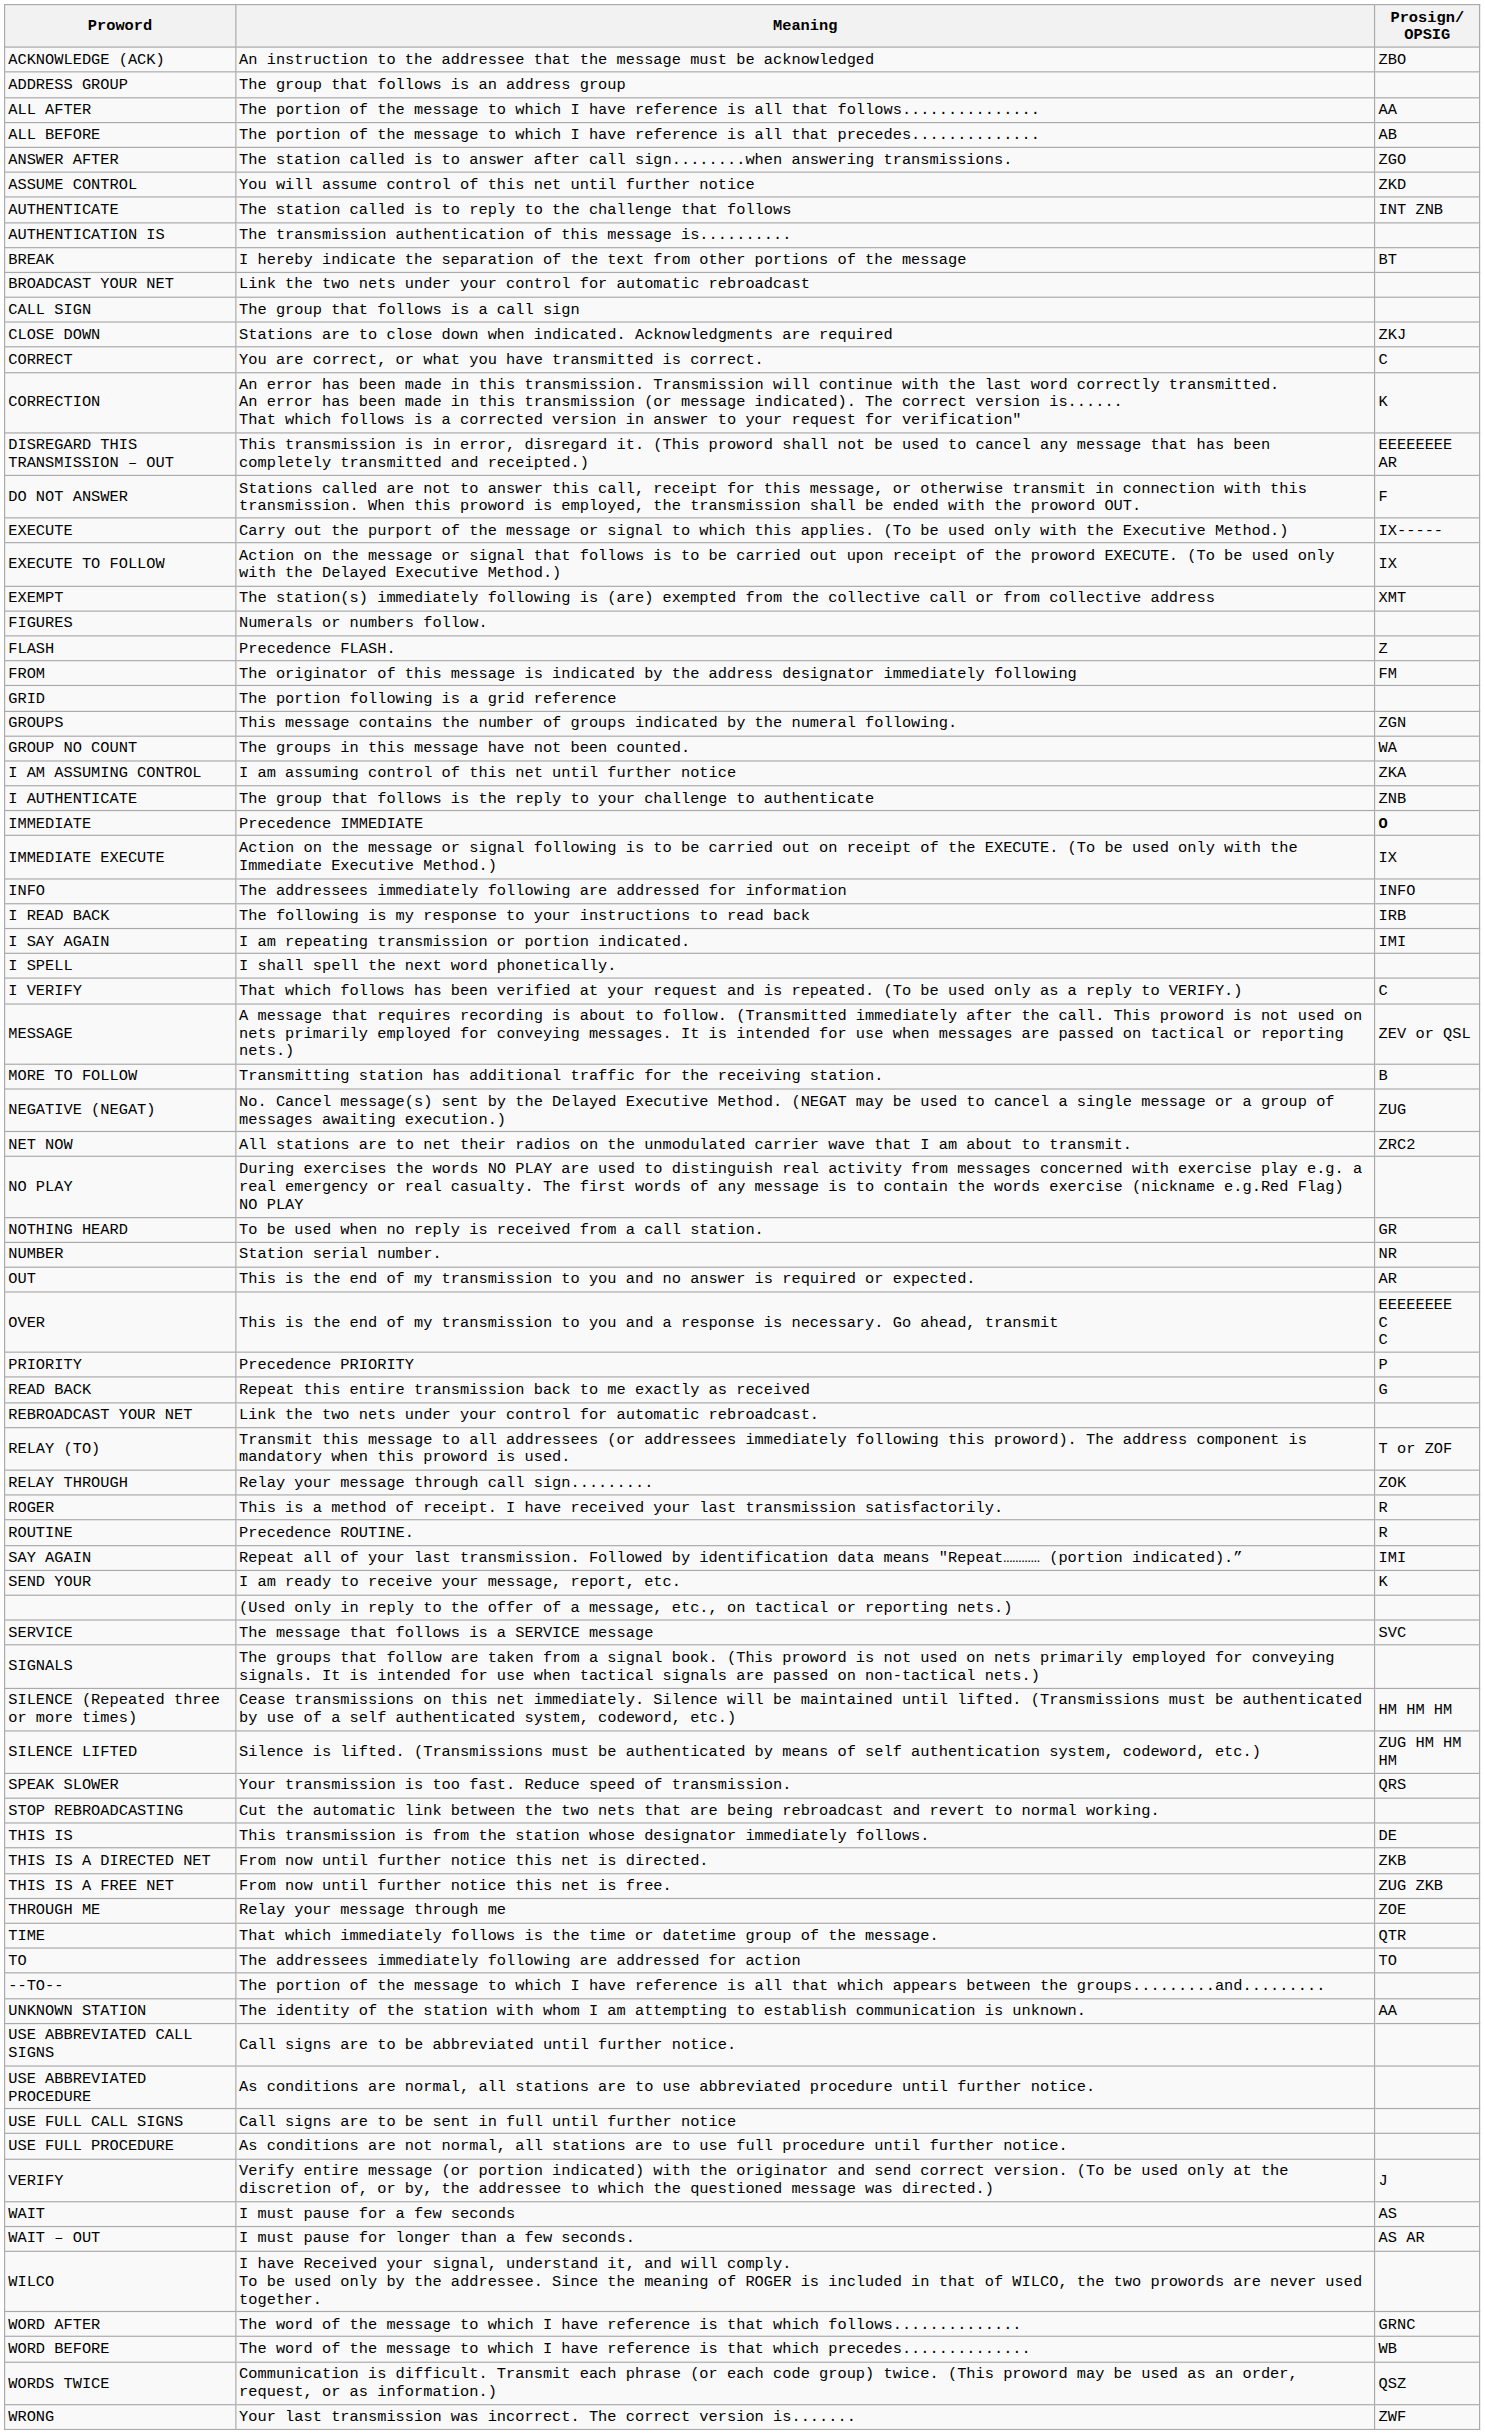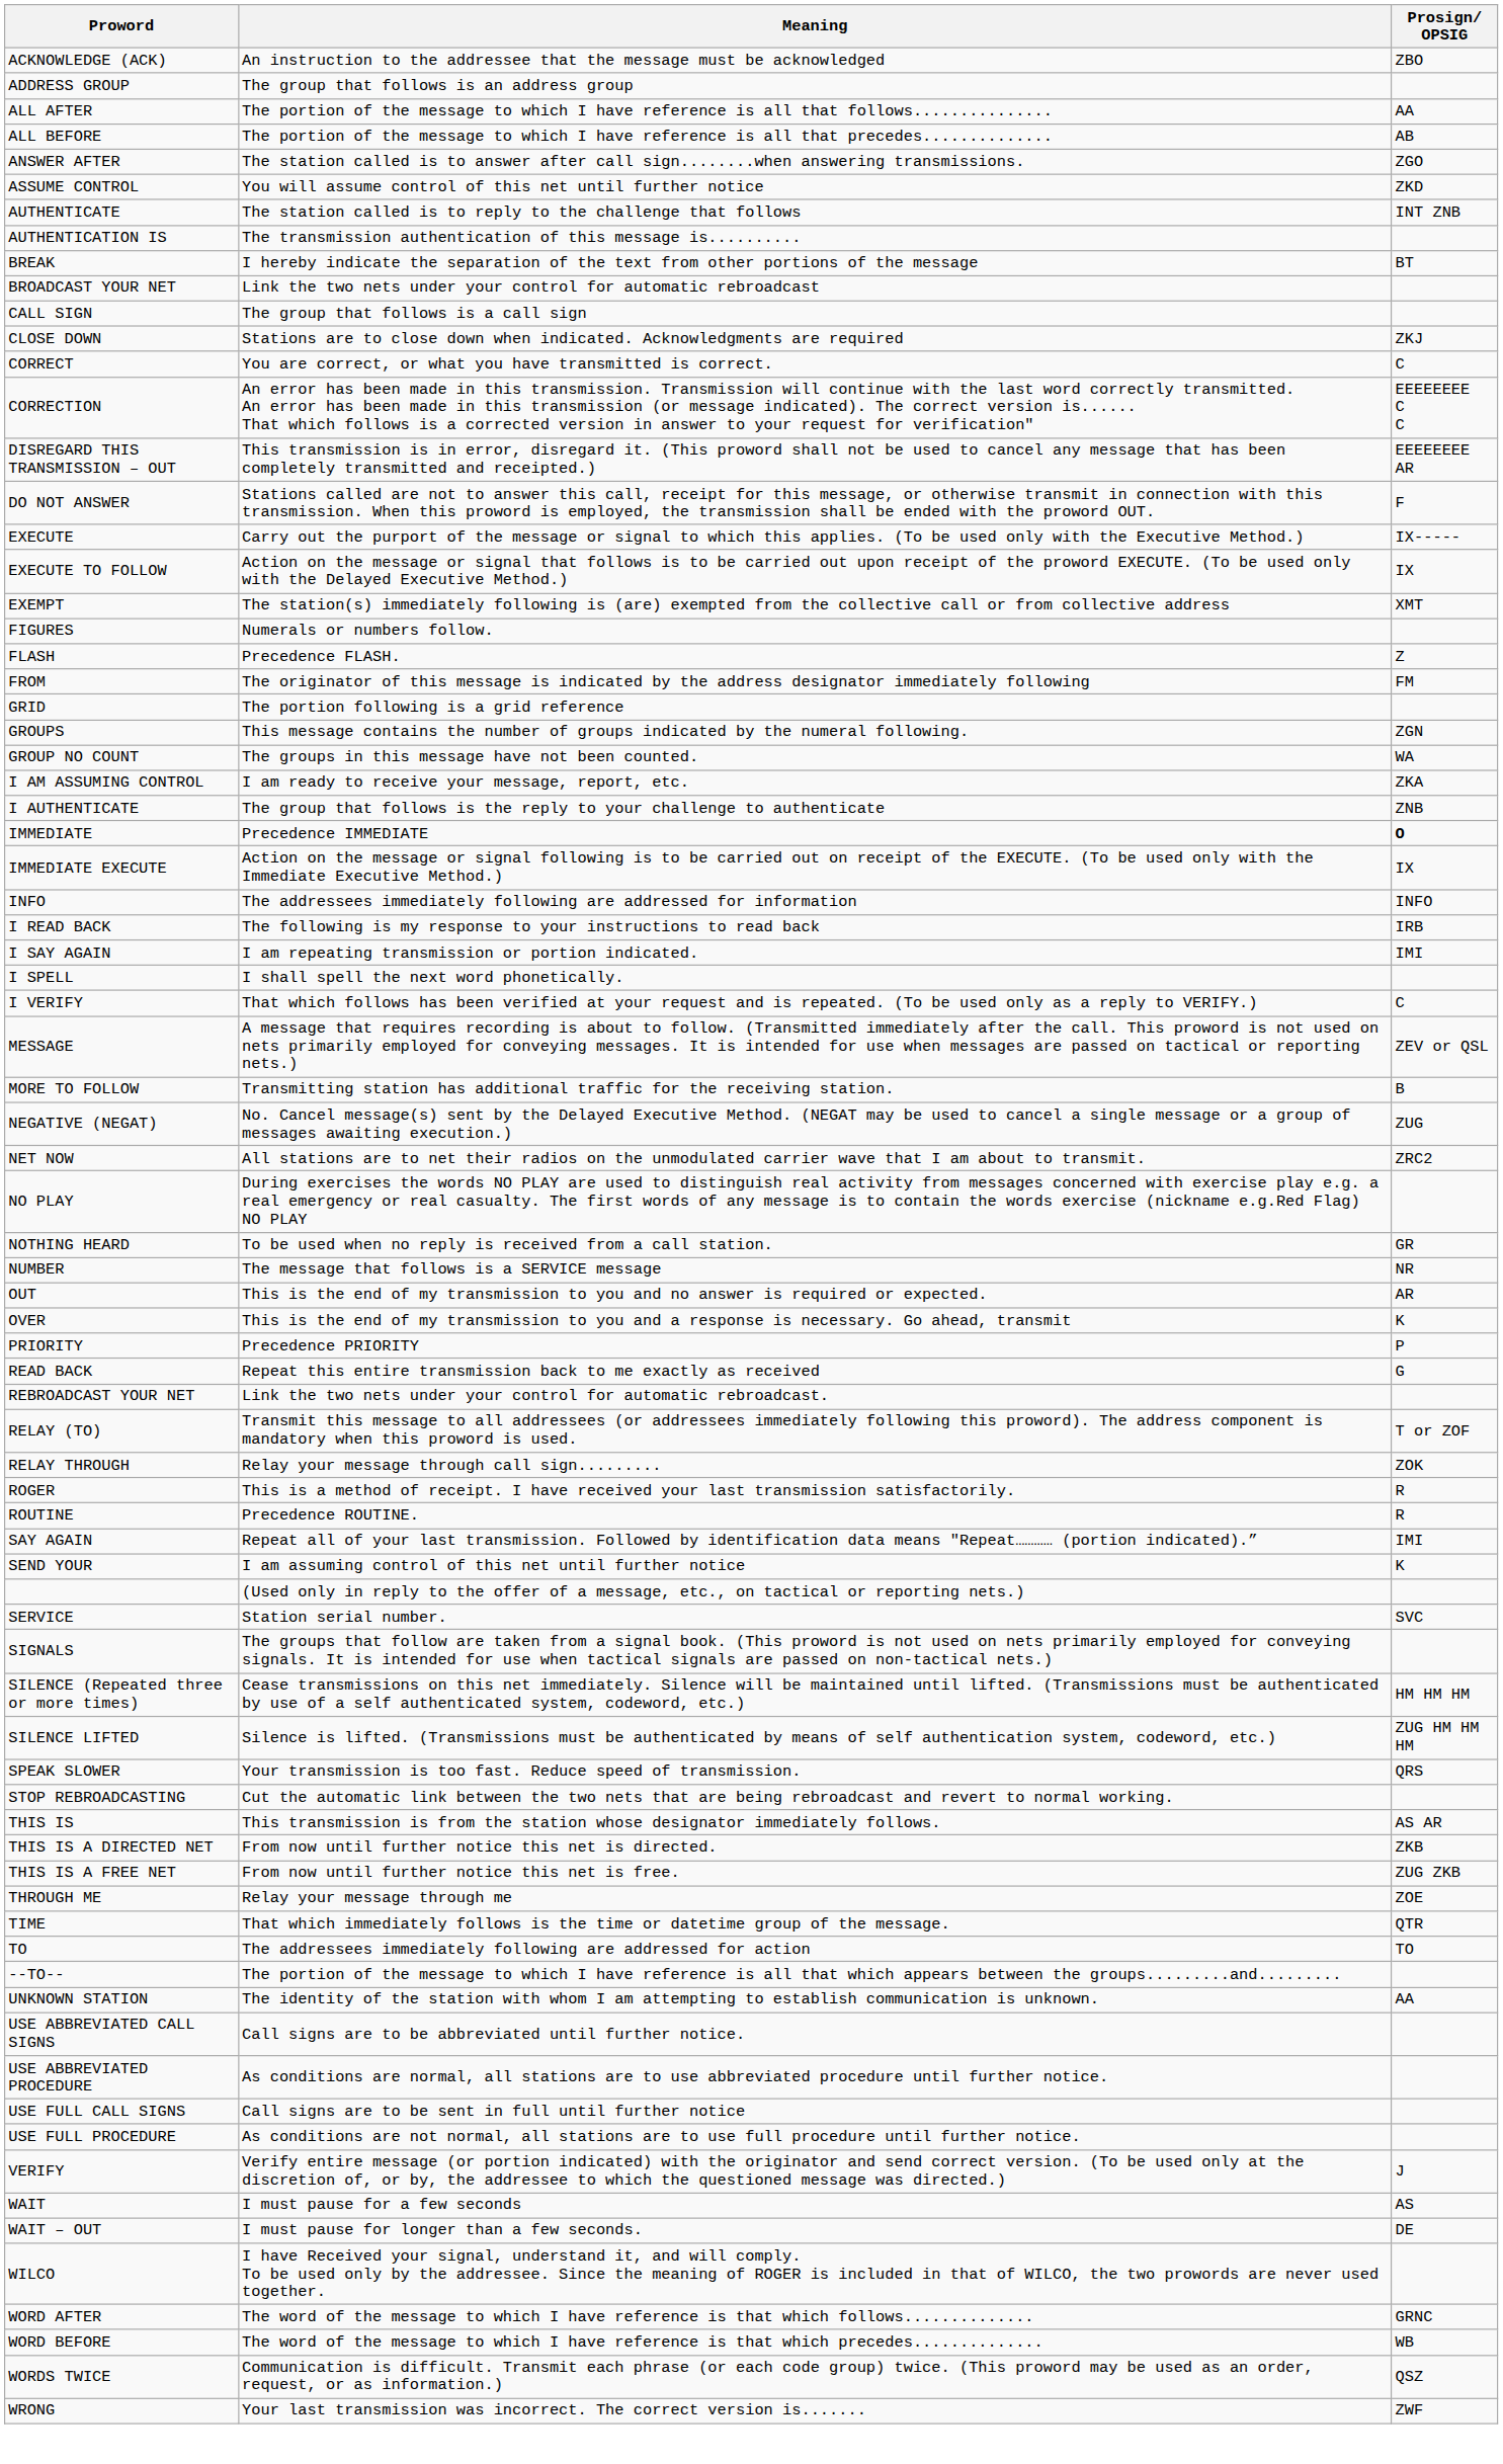 <table class="wikitable">
 <tr>
 <th>Proword</th>
 <th>Meaning</th>
 <th>Prosign/ OPSIG</th>
 </tr>
 <tr>
 <td>ACKNOWLEDGE (ACK)</td>
 <td>An instruction to the addressee that the message must be acknowledged</td>
 <td>ZBO</td>
 </tr>
 <tr>
 <td>ADDRESS GROUP</td>
 <td>The group that follows is an address group</td>
 <td></td>
 </tr>
 <tr>
 <td>ALL AFTER</td>
 <td>The portion of the message to which I have reference is all that follows...............</td>
 <td>AA</td>
 </tr>
 <tr>
 <td>ALL BEFORE</td>
 <td>The portion of the message to which I have reference is all that precedes..............</td>
 <td>AB</td>
 </tr>
 <tr>
 <td>ANSWER AFTER</td>
 <td>The station called is to answer after call sign........when answering transmissions.</td>
 <td>ZGO</td>
 </tr>
 <tr>
 <td>ASSUME CONTROL</td>
 <td>You will assume control of this net until further notice</td>
 <td>ZKD</td>
 </tr>
 <tr>
 <td>AUTHENTICATE</td>
 <td>The station called is to reply to the challenge that follows</td>
 <td>INT ZNB</td>
 </tr>
 <tr>
 <td>AUTHENTICATION IS</td>
 <td>The transmission authentication of this message is..........</td>
 <td></td>
 </tr>
 <tr>
 <td>BREAK</td>
 <td>I hereby indicate the separation of the text from other portions of the message</td>
 <td>BT</td>
 </tr>
 <tr>
 <td>BROADCAST YOUR NET</td>
 <td>Link the two nets under your control for automatic rebroadcast</td>
 <td></td>
 </tr>
 <tr>
 <td>CALL SIGN</td>
 <td>The group that follows is a call sign</td>
 <td></td>
 </tr>
 <tr>
 <td>CLOSE DOWN</td>
 <td>Stations are to close down when indicated. Acknowledgments are required</td>
 <td>ZKJ</td>
 </tr>
 <tr>
 <td>CORRECT</td>
 <td>You are correct, or what you have transmitted is correct.</td>
 <td>C</td>
 </tr>
 <tr>
 <td>CORRECTION</td>
 <td>An error has been made in this transmission. Transmission will continue with the last word correctly transmitted.<br>An error has been made in this transmission (or message indicated).  The correct version is......<br>That which follows is a corrected version in answer to your request for verification"</td>
-<td>K</td>
+<td>EEEEEEEE<br>C<br>C</td>
 </tr>
 <tr>
 <td>DISREGARD THIS TRANSMISSION – OUT</td>
 <td>This transmission is in error, disregard it.  (This proword shall not be used to cancel any message that has been completely transmitted and receipted.)</td>
 <td>EEEEEEEE AR</td>
 </tr>
 <tr>
 <td>DO NOT ANSWER</td>
 <td>Stations called are not to answer this call, receipt for this message, or otherwise transmit in connection with this transmission.  When this proword is employed, the transmission shall be ended with the proword OUT.</td>
 <td>F</td>
 </tr>
 <tr>
 <td>EXECUTE</td>
 <td>Carry out the purport of the message or signal to which this applies.  (To be used only with the Executive Method.)</td>
 <td>IX-----</td>
 </tr>
 <tr>
 <td>EXECUTE TO FOLLOW</td>
 <td>Action on the message or signal that follows is to be carried out upon receipt of the proword EXECUTE.  (To be used only with the Delayed Executive Method.)</td>
 <td>IX</td>
 </tr>
 <tr>
 <td>EXEMPT</td>
 <td>The station(s) immediately following is (are) exempted from the collective call or from collective address</td>
 <td>XMT</td>
 </tr>
 <tr>
 <td>FIGURES</td>
 <td>Numerals or numbers follow.</td>
 <td></td>
 </tr>
 <tr>
 <td>FLASH</td>
 <td>Precedence FLASH.</td>
 <td>Z</td>
 </tr>
 <tr>
 <td>FROM</td>
 <td>The originator of this message is indicated by the address designator immediately following</td>
 <td>FM</td>
 </tr>
 <tr>
 <td>GRID</td>
 <td>The portion following is a grid reference</td>
 <td></td>
 </tr>
 <tr>
 <td>GROUPS</td>
 <td>This message contains the number of groups indicated by the numeral following.</td>
 <td>ZGN</td>
 </tr>
 <tr>
 <td>GROUP NO COUNT</td>
 <td>The groups in this message have not been counted.</td>
 <td>WA</td>
 </tr>
 <tr>
 <td>I AM ASSUMING CONTROL</td>
-<td>I am assuming control of this net until further notice</td>
+<td>I am ready to receive your message, report, etc.</td>
 <td>ZKA</td>
 </tr>
 <tr>
 <td>I AUTHENTICATE</td>
 <td>The group that follows is the reply to your challenge to authenticate</td>
 <td>ZNB</td>
 </tr>
 <tr>
 <td>IMMEDIATE</td>
 <td>Precedence IMMEDIATE</td>
 <td><strong>O</strong></td>
 </tr>
 <tr>
 <td>IMMEDIATE EXECUTE</td>
 <td>Action on the message or signal following is to be carried out on receipt of the EXECUTE.  (To be used only with the Immediate Executive Method.)</td>
 <td>IX</td>
 </tr>
 <tr>
 <td>INFO</td>
 <td>The addressees immediately following are addressed for information</td>
 <td>INFO</td>
 </tr>
 <tr>
 <td>I READ BACK</td>
 <td>The following is my response to your instructions to read back</td>
 <td>IRB</td>
 </tr>
 <tr>
 <td>I SAY AGAIN</td>
 <td>I am repeating transmission or portion indicated.</td>
 <td>IMI</td>
 </tr>
 <tr>
 <td>I SPELL</td>
 <td>I shall spell the next word phonetically.</td>
 <td></td>
 </tr>
 <tr>
 <td>I VERIFY</td>
 <td>That which follows has been verified at your request and is repeated.  (To be used only as a reply to VERIFY.)</td>
 <td>C</td>
 </tr>
 <tr>
 <td>MESSAGE</td>
 <td>A message that requires recording is about to follow.  (Transmitted immediately after the call. This proword is not used on nets primarily employed for conveying messages.  It is intended for use when messages are passed on tactical or reporting nets.)</td>
 <td>ZEV or QSL</td>
 </tr>
 <tr>
 <td>MORE TO FOLLOW</td>
 <td>Transmitting station has additional traffic for the receiving station.</td>
 <td>B</td>
 </tr>
 <tr>
 <td>NEGATIVE (NEGAT)</td>
 <td>No.  Cancel message(s) sent by the Delayed Executive Method.  (NEGAT may be used to cancel a single message or a group of messages awaiting execution.)</td>
 <td>ZUG</td>
 </tr>
 <tr>
 <td>NET NOW</td>
 <td>All stations are to net their radios on the unmodulated carrier wave that I am about to transmit.</td>
 <td>ZRC2</td>
 </tr>
 <tr>
 <td>NO PLAY</td>
 <td>During exercises the words NO PLAY are used to distinguish real activity from messages concerned with exercise play e.g. a real emergency or real casualty. The first words of any message is to contain the words exercise (nickname e.g.Red Flag) NO PLAY</td>
 <td></td>
 </tr>
 <tr>
 <td>NOTHING HEARD</td>
 <td>To be used when no reply is received from a call station.</td>
 <td>GR</td>
 </tr>
 <tr>
 <td>NUMBER</td>
-<td>Station serial number.</td>
+<td>The message that follows is a SERVICE message</td>
 <td>NR</td>
 </tr>
 <tr>
 <td>OUT</td>
 <td>This is the end of my transmission to you and no answer is required or expected.</td>
 <td>AR</td>
 </tr>
 <tr>
 <td>OVER</td>
 <td>This is the end of my transmission to you and a response is necessary.  Go ahead, transmit</td>
-<td>EEEEEEEE<br>C<br>C</td>
+<td>K</td>
 </tr>
 <tr>
 <td>PRIORITY</td>
 <td>Precedence PRIORITY</td>
 <td>P</td>
 </tr>
 <tr>
 <td>READ BACK</td>
 <td>Repeat this entire transmission back to me exactly as received</td>
 <td>G</td>
 </tr>
 <tr>
 <td>REBROADCAST YOUR NET</td>
 <td>Link the two nets under your control for automatic rebroadcast.</td>
 <td></td>
 </tr>
 <tr>
 <td>RELAY (TO)</td>
 <td>Transmit this message to all addressees (or addressees immediately following this proword). The address component is mandatory when this proword is used.</td>
 <td>T or ZOF</td>
 </tr>
 <tr>
 <td>RELAY THROUGH</td>
 <td>Relay your message through call sign.........</td>
 <td>ZOK</td>
 </tr>
 <tr>
 <td>ROGER</td>
 <td>This is a method of receipt.  I have received your last transmission satisfactorily.</td>
 <td>R</td>
 </tr>
 <tr>
 <td>ROUTINE</td>
 <td>Precedence ROUTINE.</td>
 <td>R</td>
 </tr>
 <tr>
 <td>SAY AGAIN</td>
 <td>Repeat all of your last transmission.  Followed by identification data means "Repeat………… (portion indicated).”</td>
 <td>IMI</td>
 </tr>
 <tr>
 <td>SEND YOUR</td>
-<td>I am ready to receive your message, report, etc.</td>
+<td>I am assuming control of this net until further notice</td>
 <td>K</td>
 </tr>
 <tr>
 <td></td>
 <td>(Used only in reply to the offer of a message, etc., on tactical or reporting nets.)</td>
 <td></td>
 </tr>
 <tr>
 <td>SERVICE</td>
-<td>The message that follows is a SERVICE message</td>
+<td>Station serial number.</td>
 <td>SVC</td>
 </tr>
 <tr>
 <td>SIGNALS</td>
 <td>The groups that follow are taken from a signal book.  (This proword is not used on nets primarily employed for conveying signals.  It is intended for use when tactical signals are passed on non-tactical nets.)</td>
 <td></td>
 </tr>
 <tr>
 <td>SILENCE (Repeated three or more times)</td>
 <td>Cease transmissions on this net immediately.  Silence will be maintained until lifted.  (Transmissions must be authenticated by use of a self authenticated system, codeword, etc.)</td>
 <td>HM HM HM</td>
 </tr>
 <tr>
 <td>SILENCE LIFTED</td>
 <td>Silence is lifted.  (Transmissions must be authenticated by means of self authentication system, codeword, etc.)</td>
 <td>ZUG HM HM HM</td>
 </tr>
 <tr>
 <td>SPEAK SLOWER</td>
 <td>Your transmission is too fast.  Reduce speed of transmission.</td>
 <td>QRS</td>
 </tr>
 <tr>
 <td>STOP REBROADCASTING</td>
 <td>Cut the automatic link between the two nets that are being rebroadcast and revert to normal working.</td>
 <td></td>
 </tr>
 <tr>
 <td>THIS IS</td>
 <td>This transmission is from the station whose designator immediately follows.</td>
-<td>DE</td>
+<td>AS AR</td>
 </tr>
 <tr>
 <td>THIS IS A DIRECTED NET</td>
 <td>From now until further notice this net is directed.</td>
 <td>ZKB</td>
 </tr>
 <tr>
 <td>THIS IS A FREE NET</td>
 <td>From now until further notice this net is free.</td>
 <td>ZUG ZKB</td>
 </tr>
 <tr>
 <td>THROUGH ME</td>
 <td>Relay your message through me</td>
 <td>ZOE</td>
 </tr>
 <tr>
 <td>TIME</td>
 <td>That which immediately follows is the time or datetime group of the message.</td>
 <td>QTR</td>
 </tr>
 <tr>
 <td>TO</td>
 <td>The addressees immediately following are addressed for action</td>
 <td>TO</td>
 </tr>
 <tr>
 <td>--TO--</td>
 <td>The portion of the message to which I have reference is all that which appears between the groups.........and.........</td>
 <td></td>
 </tr>
 <tr>
 <td>UNKNOWN STATION</td>
 <td>The identity of the station with whom I am attempting to establish communication is unknown.</td>
 <td>AA</td>
 </tr>
 <tr>
 <td>USE ABBREVIATED CALL SIGNS</td>
 <td>Call signs are to be abbreviated until further notice.</td>
 <td></td>
 </tr>
 <tr>
 <td>USE ABBREVIATED PROCEDURE</td>
 <td>As conditions are normal, all stations are to use abbreviated procedure until further notice.</td>
 <td></td>
 </tr>
 <tr>
 <td>USE FULL CALL SIGNS</td>
 <td>Call signs are to be sent in full until further notice</td>
 <td></td>
 </tr>
 <tr>
 <td>USE FULL PROCEDURE</td>
 <td>As conditions are not normal, all stations are to use full procedure until further notice.</td>
 <td></td>
 </tr>
 <tr>
 <td>VERIFY</td>
 <td>Verify entire message (or portion indicated) with the originator and send correct version. (To be used only at the discretion of, or by, the addressee to which the questioned message was directed.)</td>
 <td>J</td>
 </tr>
 <tr>
 <td>WAIT</td>
 <td>I must pause for a few seconds</td>
 <td>AS</td>
 </tr>
 <tr>
 <td>WAIT – OUT</td>
 <td>I must pause for longer than a few seconds.</td>
-<td>AS AR</td>
+<td>DE</td>
 </tr>
 <tr>
 <td>WILCO</td>
 <td>I have Received your signal, understand it, and will comply.<br> To be used only by the addressee.  Since the meaning of ROGER is included in that of WILCO, the two prowords are never used together.</td>
 <td></td>
 </tr>
 <tr>
 <td>WORD AFTER</td>
 <td>The word of the message to which I have reference is that which follows..............</td>
 <td>GRNC</td>
 </tr>
 <tr>
 <td>WORD BEFORE</td>
 <td>The word of the message to which I have reference is that which precedes..............</td>
 <td>WB</td>
 </tr>
 <tr>
 <td>WORDS TWICE</td>
 <td>Communication is difficult.  Transmit each phrase (or each code group) twice.  (This proword may be used as an order, request, or as information.)</td>
 <td>QSZ</td>
 </tr>
 <tr>
 <td>WRONG</td>
 <td>Your last transmission was incorrect.  The correct version is.......</td>
 <td>ZWF</td>
 </tr>
 </table>
